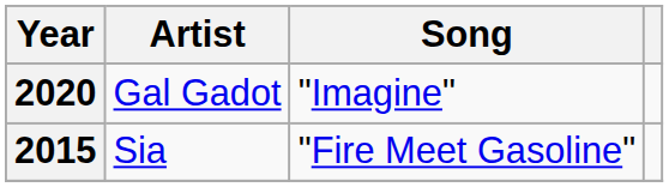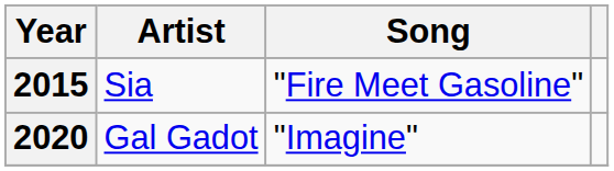 <table class="wikitable plainrowheaders" style="margin-right: 0;">
 <tr>
 <th scope="col">Year</th>
 <th scope="col">Artist</th>
 <th scope="col">Song</th>
 <th scope="col"></th>
 </tr>
 <tr>
+<th scope="row">2015</th>
+<td><a href='#'>Sia</a></td>
+<td>"<a href='#'>Fire Meet Gasoline</a>"</td>
+<td style="text-align: center;"></td>
+</tr>
+<tr>
 <th scope="row">2020</th>
 <td><a href='#'>Gal Gadot</a></td>
 <td>"<a href='#'>Imagine</a>"</td>
 <td style="text-align: center;"></td>
 </tr>
 <tr>
-<th scope="row">2015</th>
-<td><a href='#'>Sia</a></td>
-<td>"<a href='#'>Fire Meet Gasoline</a>"</td>
-<td style="text-align: center;"></td>
-</tr>
-<tr>
 </tr>
 </table>
